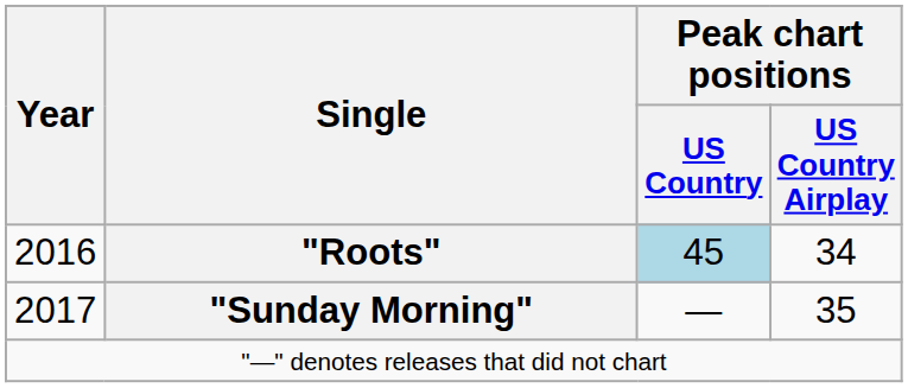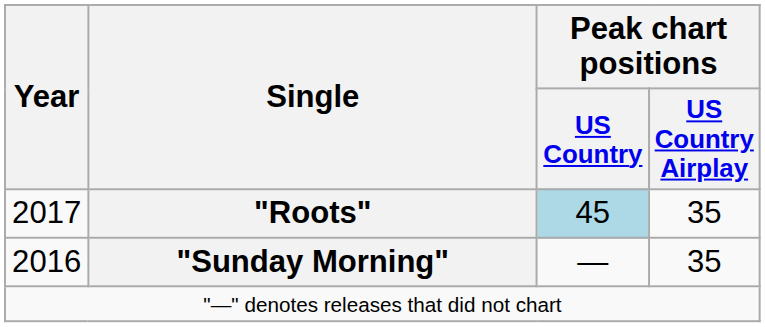 <table class="wikitable plainrowheaders" style="text-align:center;">
 <tr>
 <th rowspan="2">Year</th>
 <th rowspan="2" style="width:14em;">Single</th>
 <th colspan="2">Peak chart positions</th>
 </tr>
 <tr style="font-size:smaller;">
 <th style="width:45px;"><a href='#'>US Country</a><br></th>
 <th style="width:45px;"><a href='#'>US Country Airplay</a><br></th>
 </tr>
 <tr>
-<td>2016</td>
+<td>2017</td>
 <th scope="row">"Roots"</th>
 <td style="background: lightblue;">45</td>
-<td>34</td>
+<td>35</td>
 </tr>
 <tr>
-<td>2017</td>
+<td>2016</td>
 <th scope="row">"Sunday Morning"</th>
 <td>—</td>
 <td>35</td>
 </tr>
 <tr>
 <td colspan="9" style="font-size:8pt">"—" denotes releases that did not chart</td>
 </tr>
 </table>
